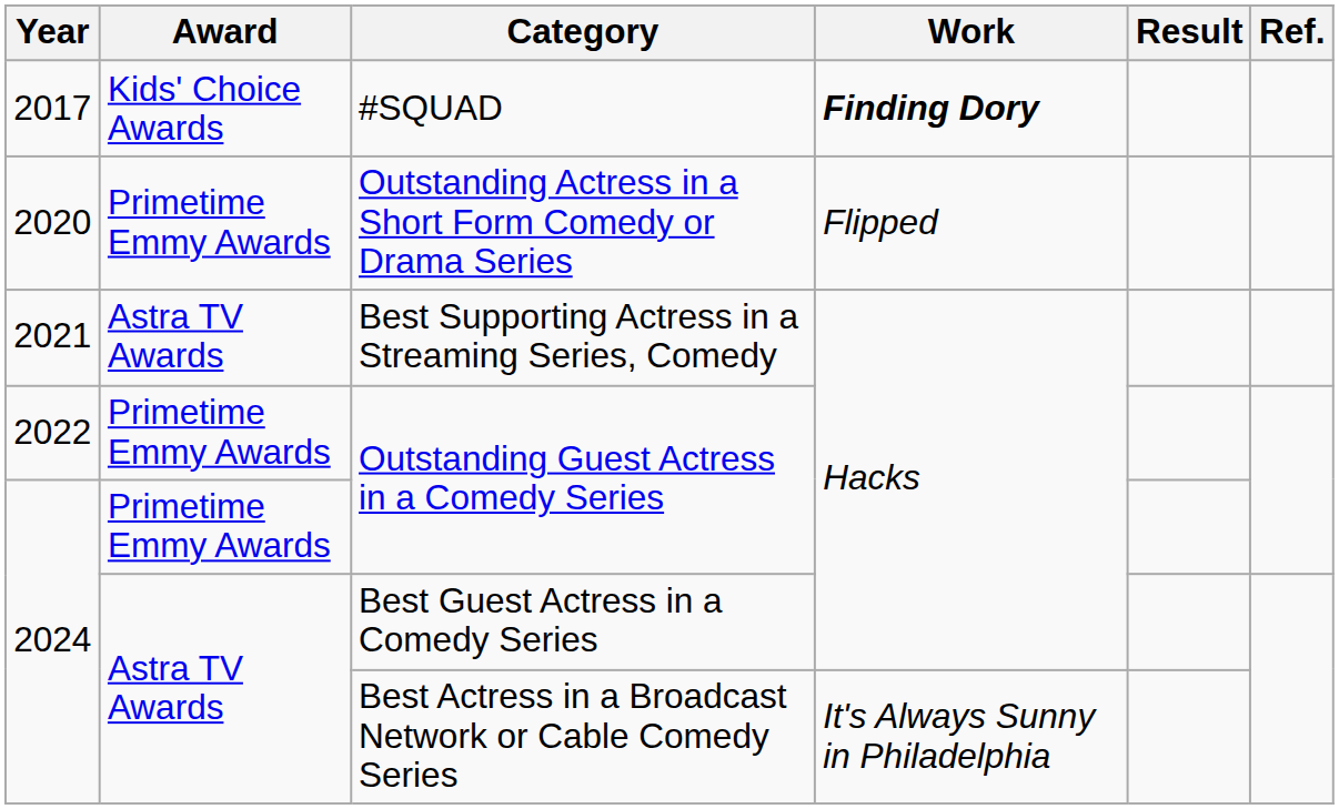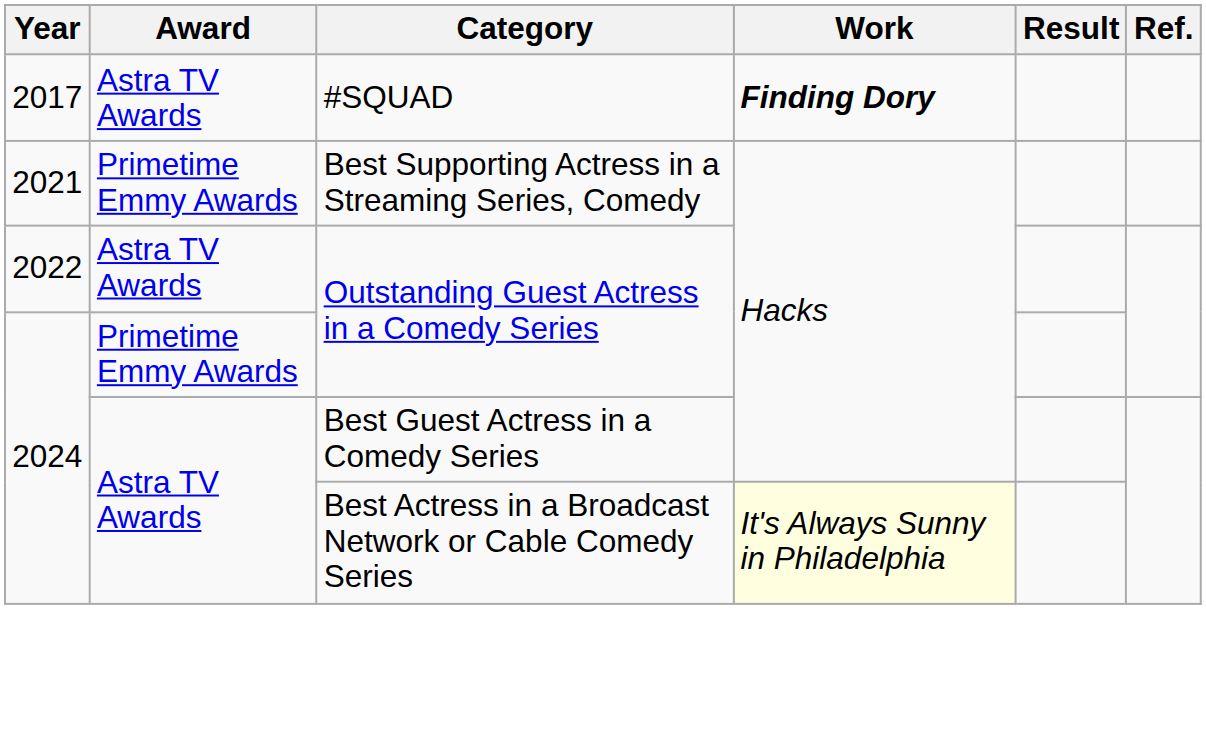 <table class="wikitable sortable">
 <tr>
 <th>Year</th>
 <th>Award</th>
 <th>Category</th>
 <th>Work</th>
 <th>Result</th>
 <th class="unsortable">Ref.</th>
 </tr>
 <tr>
 <td>2017</td>
-<td><a href='#'>Kids' Choice Awards</a></td>
+<td><a href='#'>Astra TV Awards</a></td>
 <td>#SQUAD</td>
 <td><strong><em>Finding Dory</em></strong></td>
 <td></td>
 <td align="center"></td>
 </tr>
 <tr>
-<td>2020</td>
+<td>2021</td>
 <td><a href='#'>Primetime Emmy Awards</a></td>
-<td><a href='#'>Outstanding Actress in a Short Form Comedy or Drama Series</a></td>
-<td><em>Flipped</em></td>
-<td></td>
-<td align="center"></td>
-</tr>
-<tr>
-<td>2021</td>
-<td><a href='#'>Astra TV Awards</a></td>
 <td>Best Supporting Actress in a Streaming Series, Comedy</td>
 <td rowspan=4><em>Hacks</em></td>
 <td></td>
 <td align="center"></td>
 </tr>
 <tr>
 <td>2022</td>
-<td><a href='#'>Primetime Emmy Awards</a></td>
+<td><a href='#'>Astra TV Awards</a></td>
 <td rowspan=2><a href='#'>Outstanding Guest Actress in a Comedy Series</a></td>
 <td></td>
 <td rowspan=2 align="center"></td>
 </tr>
 <tr>
 <td rowspan=3>2024</td>
 <td><a href='#'>Primetime Emmy Awards</a></td>
 <td></td>
 </tr>
 <tr>
 <td rowspan=2><a href='#'>Astra TV Awards</a></td>
 <td>Best Guest Actress in a Comedy Series</td>
 <td></td>
 <td rowspan=2 align="center"></td>
 </tr>
 <tr>
 <td>Best Actress in a Broadcast Network or Cable Comedy Series</td>
-<td><em>It's Always Sunny in Philadelphia</em></td>
+<td style="background: lightyellow;"><em>It's Always Sunny in Philadelphia</em></td>
 <td></td>
 </tr>
 </table>
